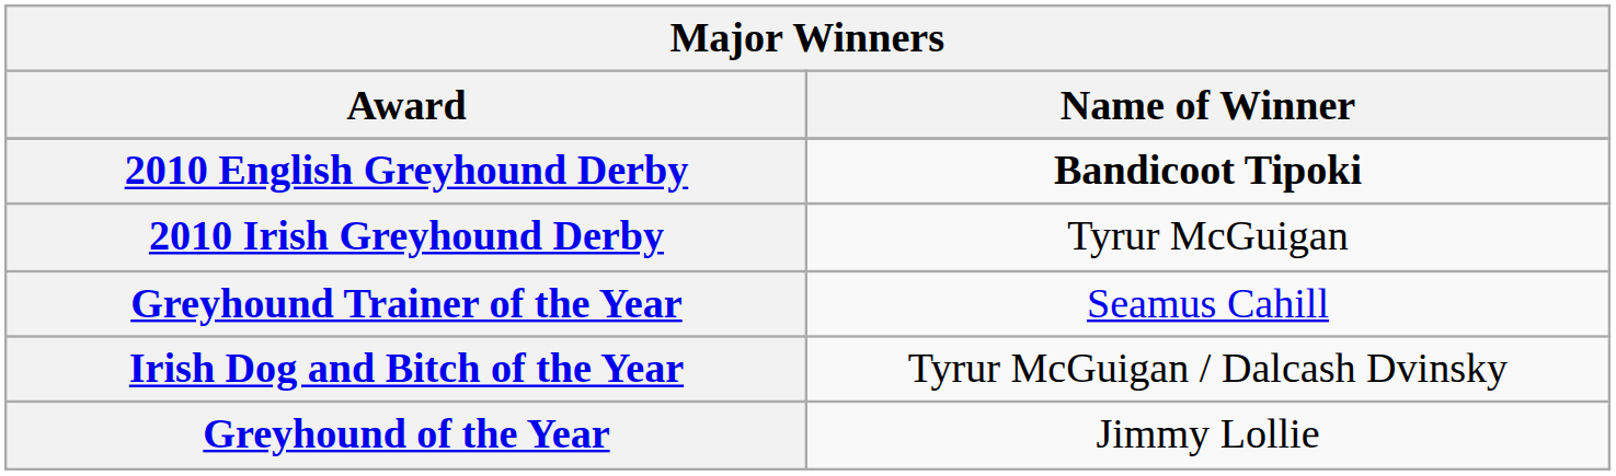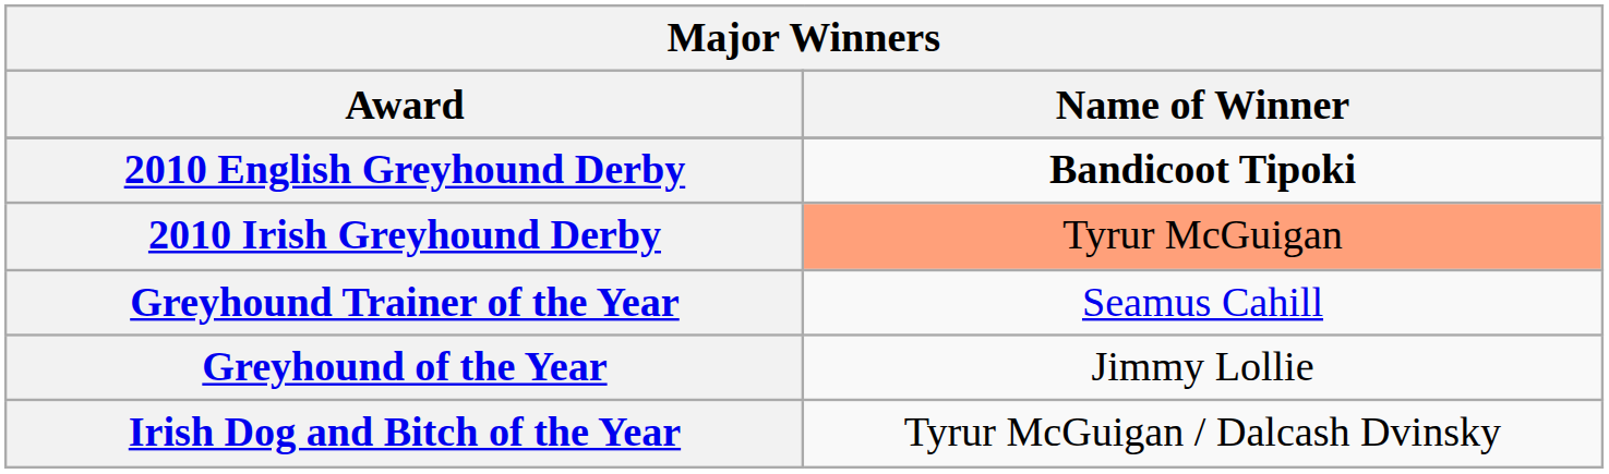 <table class="wikitable">
 <tr>
 <th colspan="2">Major Winners</th>
 </tr>
 <tr>
 <th width=300>Award</th>
 <th width=300>Name of Winner</th>
 </tr>
 <tr>
 </tr>
 <tr align=center>
 <th><a href='#'>2010 English Greyhound Derby</a></th>
 <td><strong>Bandicoot Tipoki</strong></td>
 </tr>
 <tr align=center>
 <th><a href='#'>2010 Irish Greyhound Derby</a></th>
-<td>Tyrur McGuigan</td>
+<td style="background: lightsalmon;">Tyrur McGuigan</td>
 </tr>
 <tr align=center>
 <th><a href='#'>Greyhound Trainer of the Year</a></th>
 <td><a href='#'>Seamus Cahill</a></td>
 </tr>
 <tr align=center>
+<th><a href='#'>Greyhound of the Year</a></th>
+<td>Jimmy Lollie</td>
+</tr>
+<tr align=center>
 <th><a href='#'>Irish Dog and Bitch of the Year</a></th>
 <td>Tyrur McGuigan / Dalcash Dvinsky</td>
 </tr>
-<tr align=center>
-<th><a href='#'>Greyhound of the Year</a></th>
-<td>Jimmy Lollie</td>
-</tr>
 </table>
